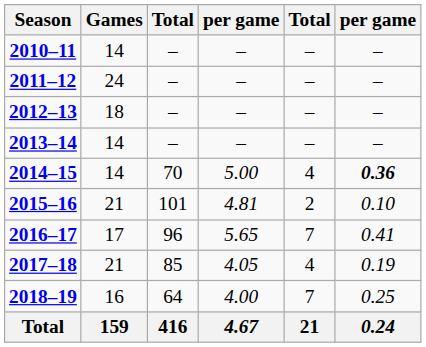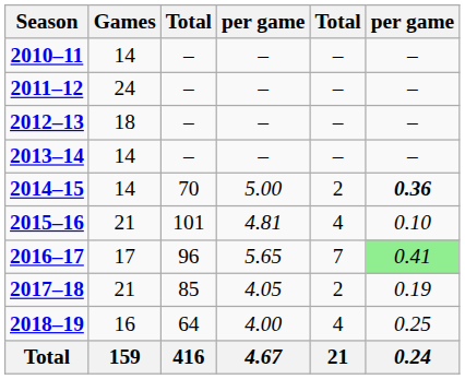 <table class="wikitable" style="text-align:center">
 <tr>
 <th>Season</th>
 <th>Games</th>
 <th>Total </th>
 <th> per game</th>
 <th>Total </th>
 <th> per game</th>
 </tr>
 <tr>
 <td><strong><a href='#'>2010–11</a></strong></td>
 <td>14</td>
 <td><em>–</em></td>
 <td><em>–</em></td>
 <td><em>–</em></td>
 <td><em>–</em></td>
 </tr>
 <tr>
 <td><strong><a href='#'>2011–12</a></strong></td>
 <td>24</td>
 <td><em>–</em></td>
 <td><em>–</em></td>
 <td><em>–</em></td>
 <td><em>–</em></td>
 </tr>
 <tr>
 <td><strong><a href='#'>2012–13</a></strong></td>
 <td>18</td>
 <td>–</td>
 <td><em>–</em></td>
 <td>–</td>
 <td><em>–</em></td>
 </tr>
 <tr>
 <td><strong><a href='#'>2013–14</a></strong></td>
 <td>14</td>
 <td>–</td>
 <td><em>–</em></td>
 <td>–</td>
 <td><em>–</em></td>
 </tr>
 <tr>
 <td><strong><a href='#'>2014–15</a></strong></td>
 <td>14</td>
 <td>70</td>
 <td><em>5.00</em></td>
-<td>4</td>
+<td>2</td>
 <td><strong><em>0.36</em></strong></td>
 </tr>
 <tr>
 <td><strong><a href='#'>2015–16</a></strong></td>
 <td>21</td>
 <td>101</td>
 <td><em>4.81</em></td>
-<td>2</td>
+<td>4</td>
 <td><em>0.10</em></td>
 </tr>
 <tr>
 <td><strong><a href='#'>2016–17</a></strong></td>
 <td>17</td>
 <td>96</td>
 <td><em>5.65</em></td>
 <td>7</td>
-<td><em>0.41</em></td>
+<td style="background: lightgreen;"><em>0.41</em></td>
 </tr>
 <tr>
 <td><strong><a href='#'>2017–18</a></strong></td>
 <td>21</td>
 <td>85</td>
 <td><em>4.05</em></td>
-<td>4</td>
+<td>2</td>
 <td><em>0.19</em></td>
 </tr>
 <tr>
 <td><strong><a href='#'>2018–19</a></strong></td>
 <td>16</td>
 <td>64</td>
 <td><em>4.00</em></td>
-<td>7</td>
+<td>4</td>
 <td><em>0.25</em></td>
 </tr>
 <tr>
 <th>Total</th>
 <th>159</th>
 <th>416</th>
 <th><em>4.67</em></th>
 <th>21</th>
 <th><em>0.24</em></th>
 </tr>
 </table>
